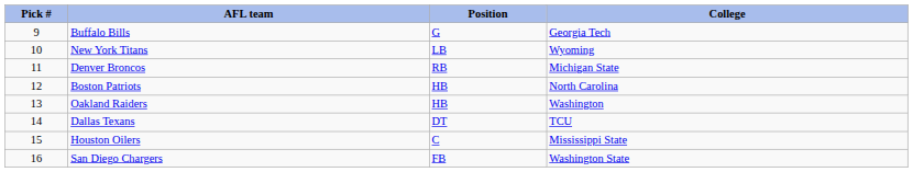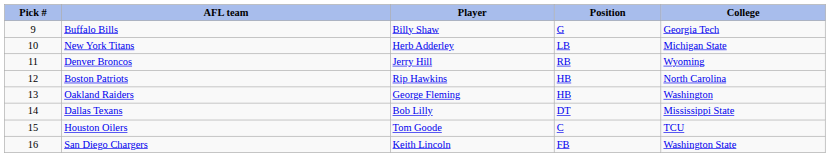 <table class="wikitable sortable sortable" style="width: 100%">
 <tr>
 <th style="background:#A8BDEC;" width=7%>Pick #</th>
 <th width=40% style="background:#A8BDEC;">AFL team</th>
+<th width=20% style="background:#A8BDEC;">Player</th>
 <th width=13% style="background:#A8BDEC;">Position</th>
 <th style="background:#A8BDEC;">College</th>
 </tr>
 <tr>
 <td align="center">9</td>
 <td><a href='#'>Buffalo Bills</a></td>
+<td><a href='#'>Billy Shaw</a></td>
 <td><a href='#'>G</a></td>
 <td><a href='#'>Georgia Tech</a></td>
 </tr>
 <tr>
 <td align="center">10</td>
 <td><a href='#'>New York Titans</a></td>
+<td><a href='#'>Herb Adderley</a></td>
 <td><a href='#'>LB</a></td>
-<td><a href='#'>Wyoming</a></td>
+<td><a href='#'>Michigan State</a></td>
 </tr>
 <tr>
 <td align="center">11</td>
 <td><a href='#'>Denver Broncos</a></td>
+<td><a href='#'>Jerry Hill</a></td>
 <td><a href='#'>RB</a></td>
-<td><a href='#'>Michigan State</a></td>
+<td><a href='#'>Wyoming</a></td>
 </tr>
 <tr>
 <td align="center">12</td>
 <td><a href='#'>Boston Patriots</a></td>
+<td><a href='#'>Rip Hawkins</a></td>
 <td><a href='#'>HB</a></td>
 <td><a href='#'>North Carolina</a></td>
 </tr>
 <tr>
 <td align="center">13</td>
 <td><a href='#'>Oakland Raiders</a></td>
+<td><a href='#'>George Fleming</a></td>
 <td><a href='#'>HB</a></td>
 <td><a href='#'>Washington</a></td>
 </tr>
 <tr>
 <td align="center">14</td>
 <td><a href='#'>Dallas Texans</a></td>
+<td><a href='#'>Bob Lilly</a></td>
 <td><a href='#'>DT</a></td>
-<td><a href='#'>TCU</a></td>
+<td><a href='#'>Mississippi State</a></td>
 </tr>
 <tr>
 <td align="center">15</td>
 <td><a href='#'>Houston Oilers</a></td>
+<td><a href='#'>Tom Goode</a></td>
 <td><a href='#'>C</a></td>
-<td><a href='#'>Mississippi State</a></td>
+<td><a href='#'>TCU</a></td>
 </tr>
 <tr>
 <td align="center">16</td>
 <td><a href='#'>San Diego Chargers</a></td>
+<td><a href='#'>Keith Lincoln</a></td>
 <td><a href='#'>FB</a></td>
 <td><a href='#'>Washington State</a></td>
 </tr>
 </table>
